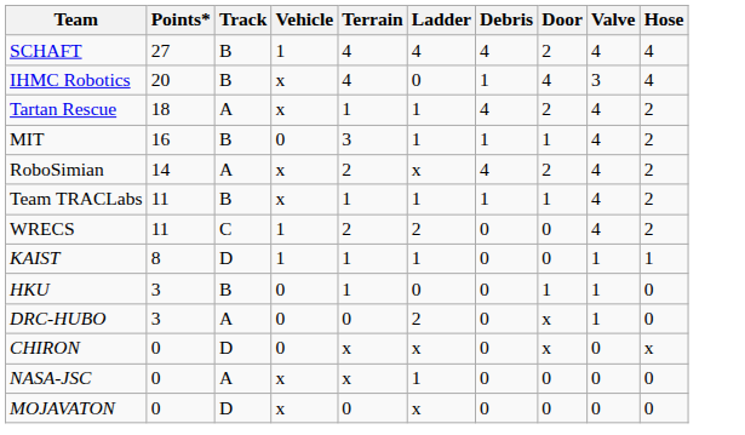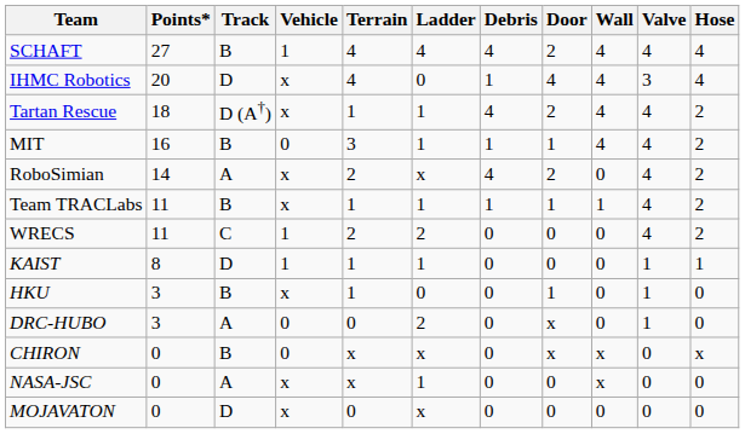 <table class="wikitable">
 <tr>
 <th>Team</th>
 <th>Points*</th>
 <th>Track</th>
 <th>Vehicle</th>
 <th>Terrain</th>
 <th>Ladder</th>
 <th>Debris</th>
 <th>Door</th>
+<th>Wall</th>
 <th>Valve</th>
 <th>Hose</th>
 </tr>
 <tr>
 <td><a href='#'>SCHAFT</a></td>
 <td>27</td>
 <td>B</td>
 <td>1</td>
 <td>4</td>
 <td>4</td>
 <td>4</td>
 <td>2</td>
 <td>4</td>
 <td>4</td>
+<td>4</td>
 </tr>
 <tr>
 <td><a href='#'>IHMC Robotics</a></td>
 <td>20</td>
-<td>B</td>
+<td>D</td>
 <td>x</td>
 <td>4</td>
 <td>0</td>
 <td>1</td>
+<td>4</td>
 <td>4</td>
 <td>3</td>
 <td>4</td>
 </tr>
 <tr>
 <td><a href='#'>Tartan Rescue</a></td>
 <td>18</td>
-<td>A</td>
+<td>D (A<sup>†</sup>)</td>
 <td>x</td>
 <td>1</td>
 <td>1</td>
 <td>4</td>
 <td>2</td>
+<td>4</td>
 <td>4</td>
 <td>2</td>
 </tr>
 <tr>
 <td>MIT</td>
 <td>16</td>
 <td>B</td>
 <td>0</td>
 <td>3</td>
 <td>1</td>
 <td>1</td>
 <td>1</td>
 <td>4</td>
+<td>4</td>
 <td>2</td>
 </tr>
 <tr>
 <td>RoboSimian</td>
 <td>14</td>
 <td>A</td>
 <td>x</td>
 <td>2</td>
 <td>x</td>
 <td>4</td>
 <td>2</td>
+<td>0</td>
 <td>4</td>
 <td>2</td>
 </tr>
 <tr>
 <td>Team TRACLabs</td>
 <td>11</td>
 <td>B</td>
 <td>x</td>
+<td>1</td>
 <td>1</td>
 <td>1</td>
 <td>1</td>
 <td>1</td>
 <td>4</td>
 <td>2</td>
 </tr>
 <tr>
 <td>WRECS</td>
 <td>11</td>
 <td>C</td>
 <td>1</td>
 <td>2</td>
 <td>2</td>
 <td>0</td>
 <td>0</td>
+<td>0</td>
 <td>4</td>
 <td>2</td>
 </tr>
 <tr>
 <td><em>KAIST</em></td>
 <td>8</td>
 <td>D</td>
 <td>1</td>
 <td>1</td>
 <td>1</td>
 <td>0</td>
 <td>0</td>
+<td>0</td>
 <td>1</td>
 <td>1</td>
 </tr>
 <tr>
 <td><em>HKU</em></td>
 <td>3</td>
 <td>B</td>
-<td>0</td>
+<td>x</td>
 <td>1</td>
 <td>0</td>
 <td>0</td>
 <td>1</td>
+<td>0</td>
 <td>1</td>
 <td>0</td>
 </tr>
 <tr>
 <td><em>DRC-HUBO</em></td>
 <td>3</td>
 <td>A</td>
 <td>0</td>
 <td>0</td>
 <td>2</td>
 <td>0</td>
 <td>x</td>
+<td>0</td>
 <td>1</td>
 <td>0</td>
 </tr>
 <tr>
 <td><em>CHIRON</em></td>
 <td>0</td>
-<td>D</td>
+<td>B</td>
 <td>0</td>
 <td>x</td>
 <td>x</td>
 <td>0</td>
+<td>x</td>
 <td>x</td>
 <td>0</td>
 <td>x</td>
 </tr>
 <tr>
 <td><em>NASA-JSC</em></td>
 <td>0</td>
 <td>A</td>
 <td>x</td>
 <td>x</td>
 <td>1</td>
 <td>0</td>
 <td>0</td>
+<td>x</td>
 <td>0</td>
 <td>0</td>
 </tr>
 <tr>
 <td><em>MOJAVATON</em></td>
 <td>0</td>
 <td>D</td>
 <td>x</td>
 <td>0</td>
 <td>x</td>
 <td>0</td>
 <td>0</td>
 <td>0</td>
 <td>0</td>
+<td>0</td>
 </tr>
 </table>
